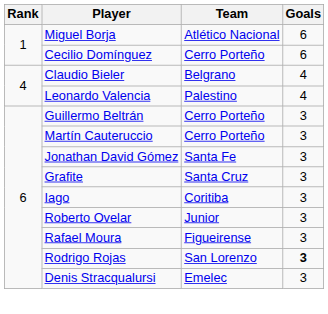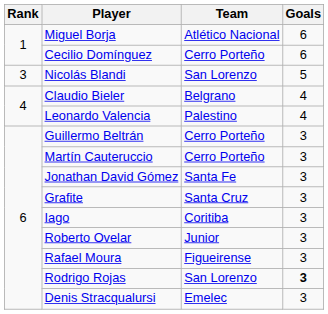 <table class="wikitable">
 <tr>
 <th>Rank</th>
 <th>Player</th>
 <th>Team</th>
 <th>Goals</th>
 </tr>
 <tr>
 <td align=center rowspan=2>1</td>
 <td> <a href='#'>Miguel Borja</a></td>
 <td> <a href='#'>Atlético Nacional</a></td>
 <td align=center>6</td>
 </tr>
 <tr>
 <td> <a href='#'>Cecilio Domínguez</a></td>
 <td> <a href='#'>Cerro Porteño</a></td>
 <td align=center>6</td>
+</tr>
+<tr>
+<td align=center>3</td>
+<td> <a href='#'>Nicolás Blandi</a></td>
+<td> <a href='#'>San Lorenzo</a></td>
+<td align=center>5</td>
 </tr>
 <tr>
 <td align=center rowspan=2>4</td>
 <td> <a href='#'>Claudio Bieler</a></td>
 <td> <a href='#'>Belgrano</a></td>
 <td align=center>4</td>
 </tr>
 <tr>
 <td> <a href='#'>Leonardo Valencia</a></td>
 <td> <a href='#'>Palestino</a></td>
 <td align=center>4</td>
 </tr>
 <tr>
 <td align=center rowspan=9>6</td>
 <td> <a href='#'>Guillermo Beltrán</a></td>
 <td> <a href='#'>Cerro Porteño</a></td>
 <td align=center>3</td>
 </tr>
 <tr>
 <td> <a href='#'>Martín Cauteruccio</a></td>
 <td> <a href='#'>Cerro Porteño</a></td>
 <td align=center>3</td>
 </tr>
 <tr>
 <td> <a href='#'>Jonathan David Gómez</a></td>
 <td> <a href='#'>Santa Fe</a></td>
 <td align=center>3</td>
 </tr>
 <tr>
 <td> <a href='#'>Grafite</a></td>
 <td> <a href='#'>Santa Cruz</a></td>
 <td align=center>3</td>
 </tr>
 <tr>
 <td> <a href='#'>Iago</a></td>
 <td> <a href='#'>Coritiba</a></td>
 <td align=center>3</td>
 </tr>
 <tr>
 <td> <a href='#'>Roberto Ovelar</a></td>
 <td> <a href='#'>Junior</a></td>
 <td align=center>3</td>
 </tr>
 <tr>
 <td> <a href='#'>Rafael Moura</a></td>
 <td> <a href='#'>Figueirense</a></td>
 <td align=center>3</td>
 </tr>
 <tr>
 <td> <a href='#'>Rodrigo Rojas</a></td>
 <td> <a href='#'>San Lorenzo</a></td>
 <td align=center><strong>3</strong></td>
 </tr>
 <tr>
 <td> <a href='#'>Denis Stracqualursi</a></td>
 <td> <a href='#'>Emelec</a></td>
 <td align=center>3</td>
 </tr>
 </table>
